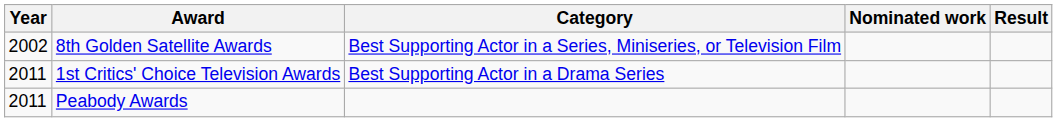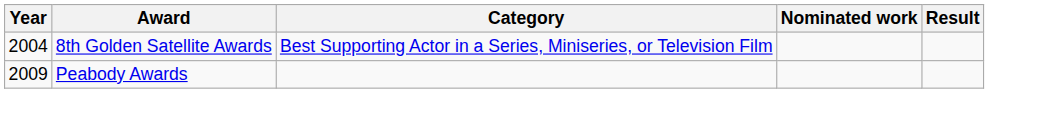 <table class="wikitable sortable">
 <tr>
 <th>Year</th>
 <th>Award</th>
 <th>Category</th>
 <th>Nominated work</th>
 <th>Result</th>
 </tr>
 <tr>
-<td>2002</td>
+<td>2004</td>
 <td><a href='#'>8th Golden Satellite Awards</a></td>
 <td><a href='#'>Best Supporting Actor in a Series, Miniseries, or Television Film</a></td>
 <td></td>
 <td></td>
 </tr>
 <tr>
-<td>2011</td>
-<td><a href='#'>1st Critics' Choice Television Awards</a></td>
-<td><a href='#'>Best Supporting Actor in a Drama Series</a></td>
-<td></td>
-<td></td>
-</tr>
-<tr>
-<td>2011</td>
+<td>2009</td>
 <td><a href='#'>Peabody Awards</a></td>
 <td></td>
 <td></td>
 <td></td>
 </tr>
 </table>
